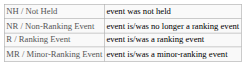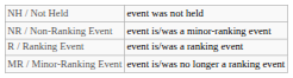 <table class="wikitable" style="font-size:90%">
 <tr>
 <td style="color:#555555;" colspan="4">NH / Not Held</td>
 <td>event was not held</td>
 </tr>
 <tr>
 <td style="color:#555555;" colspan="4">NR / Non-Ranking Event</td>
-<td>event is/was no longer a ranking event</td>
+<td>event is/was a minor-ranking event</td>
 </tr>
 <tr>
 <td style="color:#555555;" colspan="4">R / Ranking Event</td>
 <td>event is/was a ranking event</td>
 </tr>
 <tr>
 <td style="color:#555555;" colspan="4">MR / Minor-Ranking Event</td>
-<td>event is/was a minor-ranking event</td>
+<td>event is/was no longer a ranking event</td>
 </tr>
 </table>
